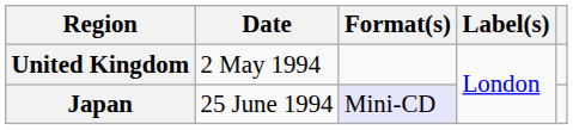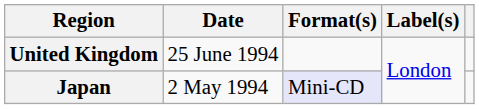 <table class="wikitable plainrowheaders">
 <tr>
 <th scope="col">Region</th>
 <th scope="col">Date</th>
 <th scope="col">Format(s)</th>
 <th scope="col">Label(s)</th>
 <th scope="col"></th>
 </tr>
 <tr>
 <th scope="row">United Kingdom</th>
-<td>2 May 1994</td>
+<td>25 June 1994</td>
 <td></td>
 <td rowspan="2"><a href='#'>London</a></td>
 <td></td>
 </tr>
 <tr>
 <th scope="row">Japan</th>
-<td>25 June 1994</td>
+<td>2 May 1994</td>
 <td style="background: lavender;">Mini-CD</td>
 <td></td>
 </tr>
 </table>
